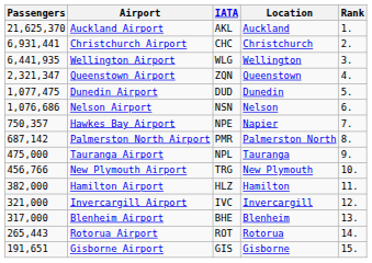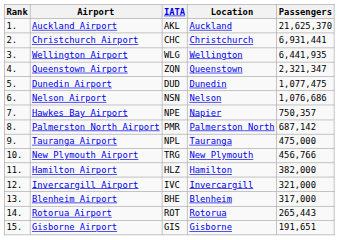 <table class="wikitable">
 <tr>
-<th>Passengers</th>
+<th>Rank</th>
 <th>Airport</th>
 <th><a href='#'>IATA</a></th>
 <th>Location</th>
-<th>Rank</th>
+<th>Passengers</th>
 </tr>
 <tr>
-<td>21,625,370</td>
+<td>1.</td>
 <td><a href='#'>Auckland Airport</a></td>
 <td>AKL</td>
 <td><a href='#'>Auckland</a></td>
-<td>1.</td>
+<td>21,625,370</td>
 </tr>
 <tr>
-<td>6,931,441</td>
+<td>2.</td>
 <td><a href='#'>Christchurch Airport</a></td>
 <td>CHC</td>
 <td><a href='#'>Christchurch</a></td>
-<td>2.</td>
+<td>6,931,441</td>
 </tr>
 <tr>
-<td>6,441,935</td>
+<td>3.</td>
 <td><a href='#'>Wellington Airport</a></td>
 <td>WLG</td>
 <td><a href='#'>Wellington</a></td>
-<td>3.</td>
+<td>6,441,935</td>
 </tr>
 <tr>
-<td>2,321,347</td>
+<td>4.</td>
 <td><a href='#'>Queenstown Airport</a></td>
 <td>ZQN</td>
 <td><a href='#'>Queenstown</a></td>
-<td>4.</td>
+<td>2,321,347</td>
 </tr>
 <tr>
-<td>1,077,475</td>
+<td>5.</td>
 <td><a href='#'>Dunedin Airport</a></td>
 <td>DUD</td>
 <td><a href='#'>Dunedin</a></td>
-<td>5.</td>
+<td>1,077,475</td>
 </tr>
 <tr>
-<td>1,076,686</td>
+<td>6.</td>
 <td><a href='#'>Nelson Airport</a></td>
 <td>NSN</td>
 <td><a href='#'>Nelson</a></td>
-<td>6.</td>
+<td>1,076,686</td>
 </tr>
 <tr>
-<td>750,357</td>
+<td>7.</td>
 <td><a href='#'>Hawkes Bay Airport</a></td>
 <td>NPE</td>
 <td><a href='#'>Napier</a></td>
-<td>7.</td>
+<td>750,357</td>
 </tr>
 <tr>
-<td>687,142</td>
+<td>8.</td>
 <td><a href='#'>Palmerston North Airport</a></td>
 <td>PMR</td>
 <td><a href='#'>Palmerston North</a></td>
-<td>8.</td>
+<td>687,142</td>
 </tr>
 <tr>
-<td>475,000</td>
+<td>9.</td>
 <td><a href='#'>Tauranga Airport</a></td>
 <td>NPL</td>
 <td><a href='#'>Tauranga</a></td>
-<td>9.</td>
+<td>475,000</td>
 </tr>
 <tr>
-<td>456,766</td>
+<td>10.</td>
 <td><a href='#'>New Plymouth Airport</a></td>
 <td>TRG</td>
 <td><a href='#'>New Plymouth</a></td>
-<td>10.</td>
+<td>456,766</td>
 </tr>
 <tr>
-<td>382,000</td>
+<td>11.</td>
 <td><a href='#'>Hamilton Airport</a></td>
 <td>HLZ</td>
 <td><a href='#'>Hamilton</a></td>
-<td>11.</td>
+<td>382,000</td>
 </tr>
 <tr>
-<td>321,000</td>
+<td>12.</td>
 <td><a href='#'>Invercargill Airport</a></td>
 <td>IVC</td>
 <td><a href='#'>Invercargill</a></td>
-<td>12.</td>
+<td>321,000</td>
 </tr>
 <tr>
-<td>317,000</td>
+<td>13.</td>
 <td><a href='#'>Blenheim Airport</a></td>
 <td>BHE</td>
 <td><a href='#'>Blenheim</a></td>
-<td>13.</td>
+<td>317,000</td>
 </tr>
 <tr>
-<td>265,443</td>
+<td>14.</td>
 <td><a href='#'>Rotorua Airport</a></td>
 <td>ROT</td>
 <td><a href='#'>Rotorua</a></td>
-<td>14.</td>
+<td>265,443</td>
 </tr>
 <tr>
-<td>191,651</td>
+<td>15.</td>
 <td><a href='#'>Gisborne Airport</a></td>
 <td>GIS</td>
 <td><a href='#'>Gisborne</a></td>
-<td>15.</td>
+<td>191,651</td>
 </tr>
 </table>
